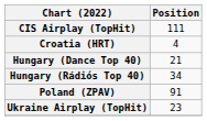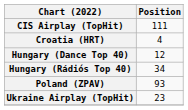 <table class="wikitable sortable plainrowheaders" style="text-align:center;">
 <tr>
 <th scope="col">Chart (2022)</th>
 <th scope="col">Position</th>
 </tr>
 <tr>
 <th scope="row">CIS Airplay (TopHit)</th>
 <td>111</td>
 </tr>
 <tr>
 <th scope="row">Croatia (HRT)</th>
 <td>4</td>
 </tr>
 <tr>
 <th scope="row">Hungary (Dance Top 40)</th>
-<td>21</td>
+<td>12</td>
 </tr>
 <tr>
 <th scope="row">Hungary (Rádiós Top 40)</th>
 <td>34</td>
 </tr>
 <tr>
 <th scope="row">Poland (ZPAV)</th>
-<td>91</td>
+<td>93</td>
 </tr>
 <tr>
 <th scope="row">Ukraine Airplay (TopHit)</th>
 <td>23</td>
 </tr>
 <tr>
 </tr>
 </table>
